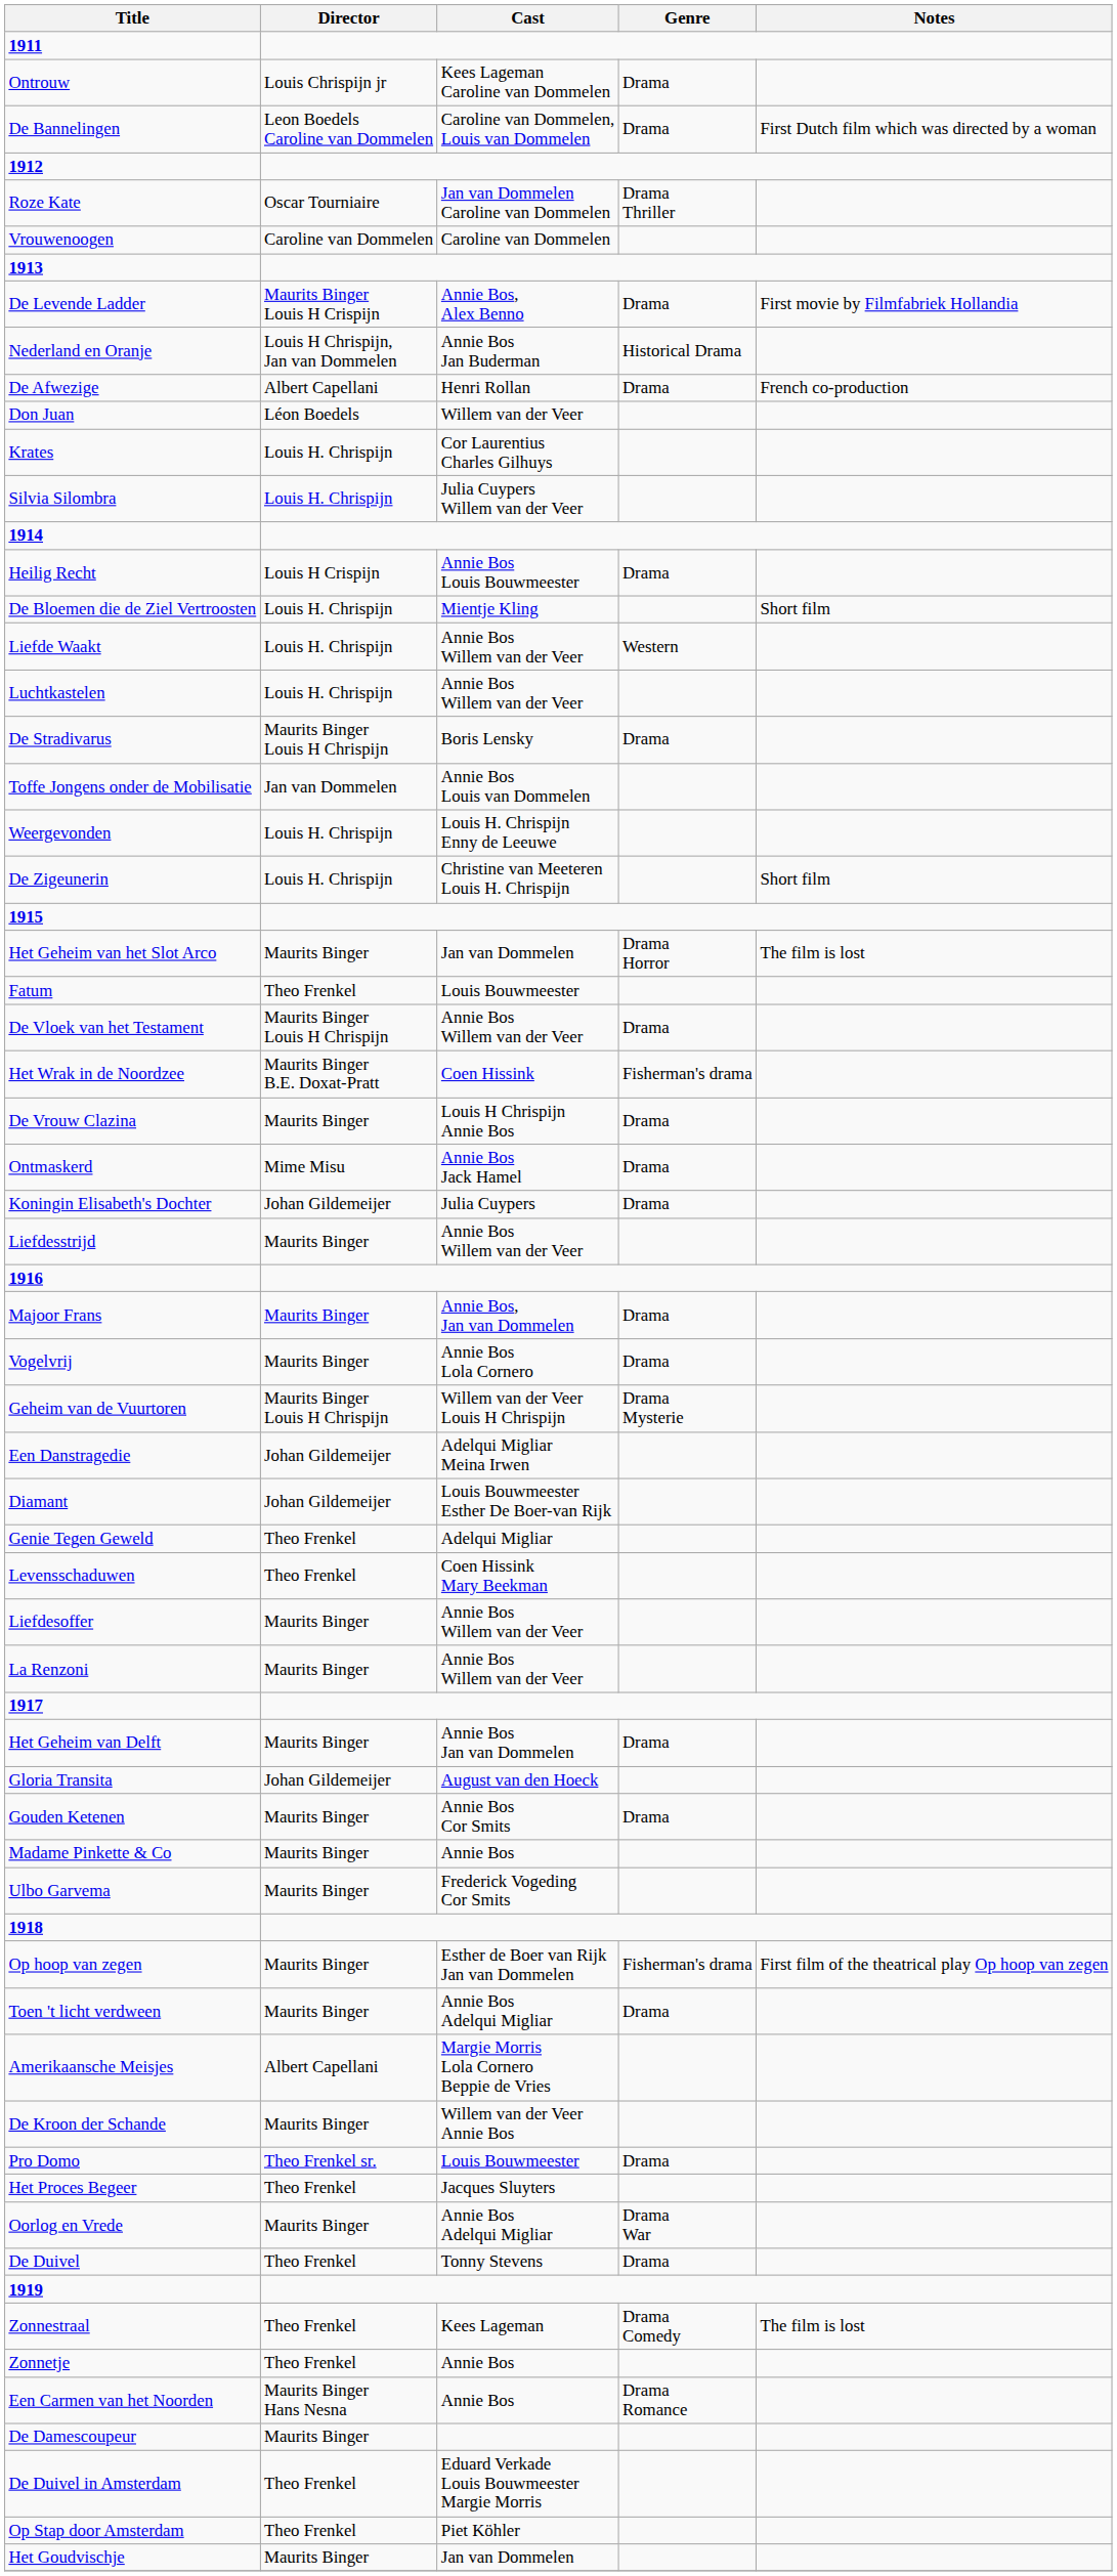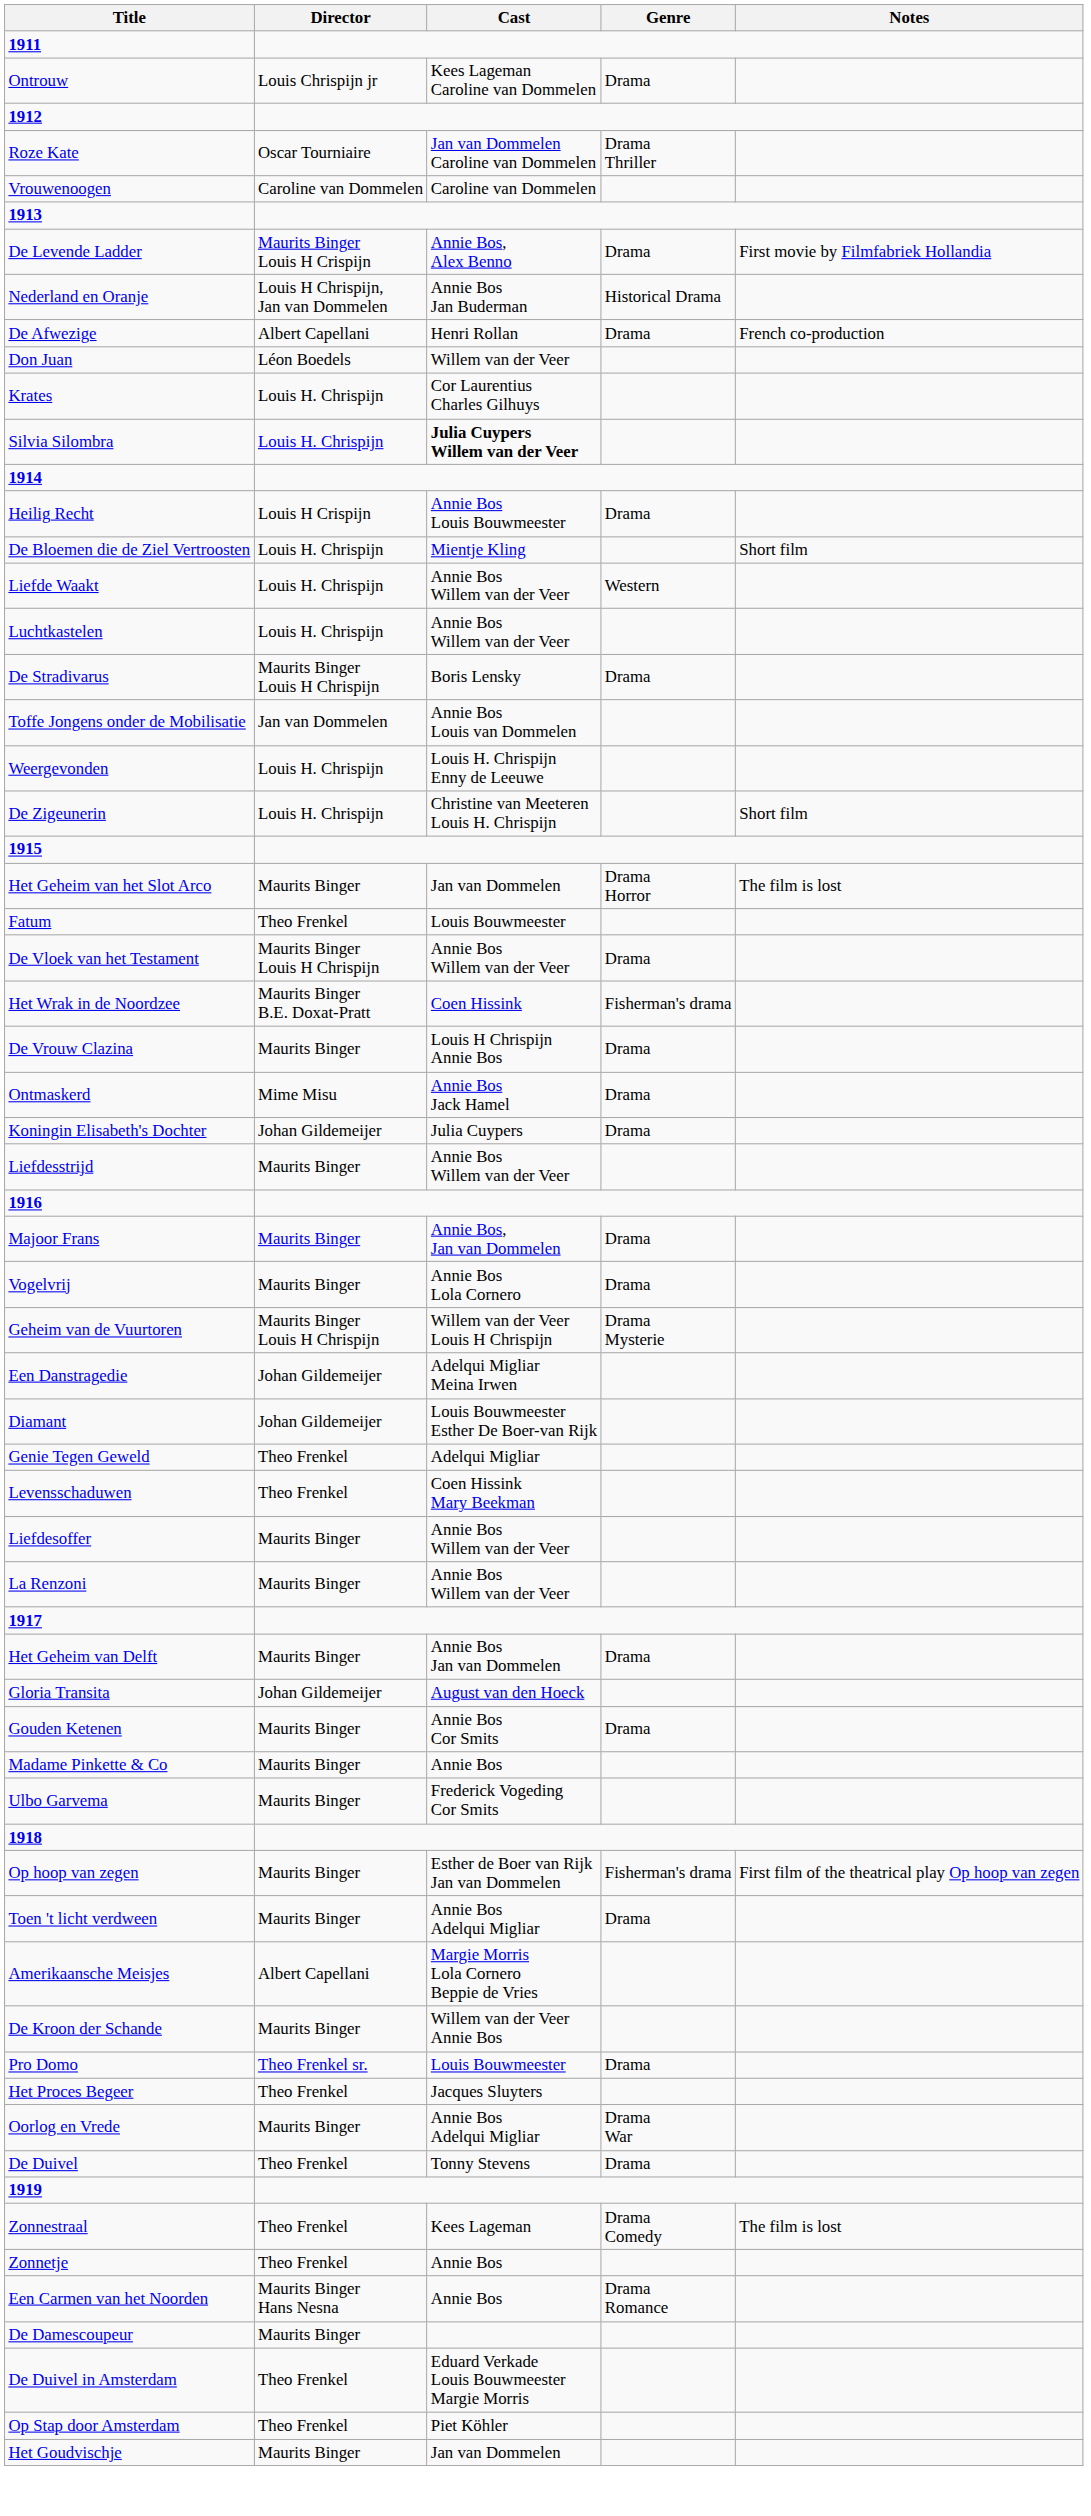 <table class="wikitable">
 <tr>
 <th>Title</th>
 <th>Director</th>
 <th>Cast</th>
 <th>Genre</th>
 <th>Notes</th>
 </tr>
 <tr>
 <td><strong><a href='#'>1911</a></strong></td>
 </tr>
 <tr>
 <td><a href='#'>Ontrouw</a></td>
 <td>Louis Chrispijn jr</td>
 <td>Kees Lageman<br>Caroline van Dommelen</td>
 <td>Drama</td>
 <td></td>
-</tr>
-<tr>
-<td><a href='#'>De Bannelingen</a></td>
-<td>Leon Boedels<br><a href='#'>Caroline van Dommelen</a></td>
-<td>Caroline van Dommelen,<br><a href='#'>Louis van Dommelen</a></td>
-<td>Drama</td>
-<td>First Dutch film which was directed by a woman</td>
 </tr>
 <tr>
 <td><strong><a href='#'>1912</a></strong></td>
 </tr>
 <tr>
 <td><a href='#'>Roze Kate</a></td>
 <td>Oscar Tourniaire</td>
 <td><a href='#'>Jan van Dommelen</a><br>Caroline van Dommelen</td>
 <td>Drama<br>Thriller</td>
 <td></td>
 </tr>
 <tr>
 <td><a href='#'>Vrouwenoogen</a></td>
 <td>Caroline van Dommelen</td>
 <td>Caroline van Dommelen</td>
 <td></td>
 <td></td>
 </tr>
 <tr>
 <td><strong><a href='#'>1913</a></strong></td>
 </tr>
 <tr>
 <td><a href='#'>De Levende Ladder</a></td>
 <td><a href='#'>Maurits Binger</a><br>Louis H Crispijn</td>
 <td><a href='#'>Annie Bos</a>,<br><a href='#'>Alex Benno</a></td>
 <td>Drama</td>
 <td>First movie by <a href='#'>Filmfabriek Hollandia</a></td>
 </tr>
 <tr>
 <td><a href='#'>Nederland en Oranje</a></td>
 <td>Louis H Chrispijn,<br>Jan van Dommelen</td>
 <td>Annie Bos<br>Jan Buderman</td>
 <td>Historical Drama</td>
 <td></td>
 </tr>
 <tr>
 <td><a href='#'>De Afwezige</a></td>
 <td>Albert Capellani</td>
 <td>Henri Rollan</td>
 <td>Drama</td>
 <td>French co-production</td>
 </tr>
 <tr>
 <td><a href='#'>Don Juan</a></td>
 <td>Léon Boedels</td>
 <td>Willem van der Veer</td>
 <td></td>
 <td></td>
 </tr>
 <tr>
 <td><a href='#'>Krates</a></td>
 <td>Louis H. Chrispijn</td>
 <td>Cor Laurentius<br>Charles Gilhuys</td>
 <td></td>
 <td></td>
 </tr>
 <tr>
 <td><a href='#'>Silvia Silombra</a></td>
 <td><a href='#'>Louis H. Chrispijn</a></td>
-<td>Julia Cuypers<br>Willem van der Veer</td>
+<td><strong>Julia Cuypers<br>Willem van der Veer</strong></td>
 <td></td>
 <td></td>
 </tr>
 <tr>
 <td><strong><a href='#'>1914</a></strong></td>
 </tr>
 <tr>
 <td><a href='#'>Heilig Recht</a></td>
 <td>Louis H Crispijn</td>
 <td><a href='#'>Annie Bos</a><br>Louis Bouwmeester</td>
 <td>Drama</td>
 <td></td>
 </tr>
 <tr>
 <td><a href='#'>De Bloemen die de Ziel Vertroosten</a></td>
 <td>Louis H. Chrispijn</td>
 <td><a href='#'>Mientje Kling</a></td>
 <td></td>
 <td>Short film</td>
 </tr>
 <tr>
 <td><a href='#'>Liefde Waakt</a></td>
 <td>Louis H. Chrispijn</td>
 <td>Annie Bos<br>Willem van der Veer</td>
 <td>Western</td>
 <td></td>
 </tr>
 <tr>
 <td><a href='#'>Luchtkastelen</a></td>
 <td>Louis H. Chrispijn</td>
 <td>Annie Bos<br>Willem van der Veer</td>
 <td></td>
 <td></td>
 </tr>
 <tr>
 <td><a href='#'>De Stradivarus</a></td>
 <td>Maurits Binger<br>Louis H Chrispijn</td>
 <td>Boris Lensky</td>
 <td>Drama</td>
 <td></td>
 </tr>
 <tr>
 <td><a href='#'>Toffe Jongens onder de Mobilisatie</a></td>
 <td>Jan van Dommelen</td>
 <td>Annie Bos<br>Louis van Dommelen</td>
 <td></td>
 <td></td>
 </tr>
 <tr>
 <td><a href='#'>Weergevonden</a></td>
 <td>Louis H. Chrispijn</td>
 <td>Louis H. Chrispijn<br>Enny de Leeuwe</td>
 <td></td>
 <td></td>
 </tr>
 <tr>
 <td><a href='#'>De Zigeunerin</a></td>
 <td>Louis H. Chrispijn</td>
 <td>Christine van Meeteren<br>Louis H. Chrispijn</td>
 <td></td>
 <td>Short film</td>
 </tr>
 <tr>
 <td><strong><a href='#'>1915</a></strong></td>
 </tr>
 <tr>
 <td><a href='#'>Het Geheim van het Slot Arco</a></td>
 <td>Maurits Binger</td>
 <td>Jan van Dommelen</td>
 <td>Drama<br>Horror</td>
 <td>The film is lost</td>
 </tr>
 <tr>
 <td><a href='#'>Fatum</a></td>
 <td>Theo Frenkel</td>
 <td>Louis Bouwmeester</td>
 <td></td>
 <td></td>
 </tr>
 <tr>
 <td><a href='#'>De Vloek van het Testament</a></td>
 <td>Maurits Binger<br>Louis H Chrispijn</td>
 <td>Annie Bos<br>Willem van der Veer</td>
 <td>Drama</td>
 <td></td>
 </tr>
 <tr>
 <td><a href='#'>Het Wrak in de Noordzee</a></td>
 <td>Maurits Binger<br>B.E. Doxat-Pratt</td>
 <td><a href='#'>Coen Hissink</a></td>
 <td>Fisherman's drama</td>
 <td></td>
 </tr>
 <tr>
 <td><a href='#'>De Vrouw Clazina</a></td>
 <td>Maurits Binger</td>
 <td>Louis H Chrispijn<br>Annie Bos</td>
 <td>Drama</td>
 <td></td>
 </tr>
 <tr>
 <td><a href='#'>Ontmaskerd</a></td>
 <td>Mime Misu</td>
 <td><a href='#'>Annie Bos</a><br>Jack Hamel</td>
 <td>Drama</td>
 <td></td>
 </tr>
 <tr>
 <td><a href='#'>Koningin Elisabeth's Dochter</a></td>
 <td>Johan Gildemeijer</td>
 <td>Julia Cuypers</td>
 <td>Drama</td>
 <td></td>
 </tr>
 <tr>
 <td><a href='#'>Liefdesstrijd</a></td>
 <td>Maurits Binger</td>
 <td>Annie Bos<br>Willem van der Veer</td>
 <td></td>
 <td></td>
 </tr>
 <tr>
 <td><strong><a href='#'>1916</a></strong></td>
 </tr>
 <tr>
 <td><a href='#'>Majoor Frans</a></td>
 <td><a href='#'>Maurits Binger</a></td>
 <td><a href='#'>Annie Bos</a>,<br><a href='#'>Jan van Dommelen</a></td>
 <td>Drama</td>
 <td></td>
 </tr>
 <tr>
 <td><a href='#'>Vogelvrij</a></td>
 <td>Maurits Binger</td>
 <td>Annie Bos<br>Lola Cornero</td>
 <td>Drama</td>
 <td></td>
 </tr>
 <tr>
 <td><a href='#'>Geheim van de Vuurtoren</a></td>
 <td>Maurits Binger<br>Louis H Chrispijn</td>
 <td>Willem van der Veer<br>Louis H Chrispijn</td>
 <td>Drama<br>Mysterie</td>
 <td></td>
 </tr>
 <tr>
 <td><a href='#'>Een Danstragedie</a></td>
 <td>Johan Gildemeijer</td>
 <td>Adelqui Migliar<br>Meina Irwen</td>
 <td></td>
 <td></td>
 </tr>
 <tr>
 <td><a href='#'>Diamant</a></td>
 <td>Johan Gildemeijer</td>
 <td>Louis Bouwmeester<br>Esther De Boer-van Rijk</td>
 <td></td>
 <td></td>
 </tr>
 <tr>
 <td><a href='#'>Genie Tegen Geweld</a></td>
 <td>Theo Frenkel</td>
 <td>Adelqui Migliar</td>
 <td></td>
 <td></td>
 </tr>
 <tr>
 <td><a href='#'>Levensschaduwen</a></td>
 <td>Theo Frenkel</td>
 <td>Coen Hissink<br><a href='#'>Mary Beekman</a></td>
 <td></td>
 <td></td>
 </tr>
 <tr>
 <td><a href='#'>Liefdesoffer</a></td>
 <td>Maurits Binger</td>
 <td>Annie Bos<br>Willem van der Veer</td>
 <td></td>
 <td></td>
 </tr>
 <tr>
 <td><a href='#'>La Renzoni</a></td>
 <td>Maurits Binger</td>
 <td>Annie Bos<br>Willem van der Veer</td>
 <td></td>
 <td></td>
 </tr>
 <tr>
 <td><strong><a href='#'>1917</a></strong></td>
 </tr>
 <tr>
 <td><a href='#'>Het Geheim van Delft</a></td>
 <td>Maurits Binger</td>
 <td>Annie Bos<br>Jan van Dommelen</td>
 <td>Drama</td>
 <td></td>
 </tr>
 <tr>
 <td><a href='#'>Gloria Transita</a></td>
 <td>Johan Gildemeijer</td>
 <td><a href='#'>August van den Hoeck</a></td>
 <td></td>
 <td></td>
 </tr>
 <tr>
 <td><a href='#'>Gouden Ketenen</a></td>
 <td>Maurits Binger</td>
 <td>Annie Bos<br>Cor Smits</td>
 <td>Drama</td>
 <td></td>
 </tr>
 <tr>
 <td><a href='#'>Madame Pinkette & Co</a></td>
 <td>Maurits Binger</td>
 <td>Annie Bos</td>
 <td></td>
 <td></td>
 </tr>
 <tr>
 <td><a href='#'>Ulbo Garvema</a></td>
 <td>Maurits Binger</td>
 <td>Frederick Vogeding<br>Cor Smits</td>
 <td></td>
 <td></td>
 </tr>
 <tr>
 <td><strong><a href='#'>1918</a></strong></td>
 </tr>
 <tr>
 <td><a href='#'>Op hoop van zegen</a></td>
 <td>Maurits Binger</td>
 <td>Esther de Boer van Rijk<br>Jan van Dommelen</td>
 <td>Fisherman's drama</td>
 <td>First film of the theatrical play <a href='#'>Op hoop van zegen</a></td>
 </tr>
 <tr>
 <td><a href='#'>Toen 't licht verdween</a></td>
 <td>Maurits Binger</td>
 <td>Annie Bos<br>Adelqui Migliar</td>
 <td>Drama</td>
 <td></td>
 </tr>
 <tr>
 <td><a href='#'>Amerikaansche Meisjes</a></td>
 <td>Albert Capellani</td>
 <td><a href='#'>Margie Morris</a><br>Lola Cornero<br>Beppie de Vries</td>
 <td></td>
 <td></td>
 </tr>
 <tr>
 <td><a href='#'>De Kroon der Schande</a></td>
 <td>Maurits Binger</td>
 <td>Willem van der Veer<br>Annie Bos</td>
 <td></td>
 <td></td>
 </tr>
 <tr>
 <td><a href='#'>Pro Domo</a></td>
 <td><a href='#'>Theo Frenkel sr.</a></td>
 <td><a href='#'>Louis Bouwmeester</a></td>
 <td>Drama</td>
 <td></td>
 </tr>
 <tr>
 <td><a href='#'>Het Proces Begeer</a></td>
 <td>Theo Frenkel</td>
 <td>Jacques Sluyters</td>
 <td></td>
 <td></td>
 </tr>
 <tr>
 <td><a href='#'>Oorlog en Vrede</a></td>
 <td>Maurits Binger</td>
 <td>Annie Bos<br>Adelqui Migliar</td>
 <td>Drama<br>War</td>
 <td></td>
 </tr>
 <tr>
 <td><a href='#'>De Duivel</a></td>
 <td>Theo Frenkel</td>
 <td>Tonny Stevens</td>
 <td>Drama</td>
 <td></td>
 </tr>
 <tr>
 <td><strong><a href='#'>1919</a></strong></td>
 </tr>
 <tr>
 <td><a href='#'>Zonnestraal</a></td>
 <td>Theo Frenkel</td>
 <td>Kees Lageman</td>
 <td>Drama<br>Comedy</td>
 <td>The film is lost</td>
 </tr>
 <tr>
 <td><a href='#'>Zonnetje</a></td>
 <td>Theo Frenkel</td>
 <td>Annie Bos</td>
 <td></td>
 <td></td>
 </tr>
 <tr>
 <td><a href='#'>Een Carmen van het Noorden</a></td>
 <td>Maurits Binger<br>Hans Nesna</td>
 <td>Annie Bos</td>
 <td>Drama<br>Romance</td>
 <td></td>
 </tr>
 <tr>
 <td><a href='#'>De Damescoupeur</a></td>
 <td>Maurits Binger</td>
 <td></td>
 <td></td>
 <td></td>
 </tr>
 <tr>
 <td><a href='#'>De Duivel in Amsterdam</a></td>
 <td>Theo Frenkel</td>
 <td>Eduard Verkade<br>Louis Bouwmeester<br>Margie Morris</td>
 <td></td>
 <td></td>
 </tr>
 <tr>
 <td><a href='#'>Op Stap door Amsterdam</a></td>
 <td>Theo Frenkel</td>
 <td>Piet Köhler</td>
 <td></td>
 <td></td>
 </tr>
 <tr>
 <td><a href='#'>Het Goudvischje</a></td>
 <td>Maurits Binger</td>
 <td>Jan van Dommelen</td>
 <td></td>
 <td></td>
 </tr>
 <tr>
 </tr>
 </table>
